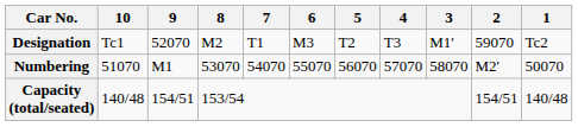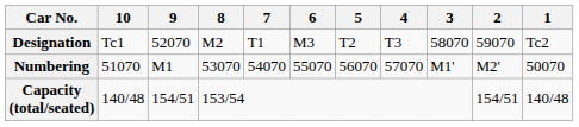 <table class="wikitable">
 <tr>
 <th>Car No.</th>
 <th>10</th>
 <th>9</th>
 <th>8</th>
 <th>7</th>
 <th>6</th>
 <th>5</th>
 <th>4</th>
 <th>3</th>
 <th>2</th>
 <th>1</th>
 </tr>
 <tr>
 <th>Designation</th>
 <td>Tc1</td>
 <td>52070</td>
 <td>M2</td>
 <td>T1</td>
 <td>M3</td>
 <td>T2</td>
 <td>T3</td>
-<td>M1'</td>
+<td>58070</td>
 <td>59070</td>
 <td>Tc2</td>
 </tr>
 <tr>
 <th>Numbering</th>
 <td>51070</td>
 <td>M1</td>
 <td>53070</td>
 <td>54070</td>
 <td>55070</td>
 <td>56070</td>
 <td>57070</td>
-<td>58070</td>
+<td>M1'</td>
 <td>M2'</td>
 <td>50070</td>
 </tr>
 <tr>
 <th>Capacity<br>(total/seated)</th>
 <td>140/48</td>
 <td>154/51</td>
 <td colspan="6">153/54</td>
 <td>154/51</td>
 <td>140/48</td>
 </tr>
 </table>
